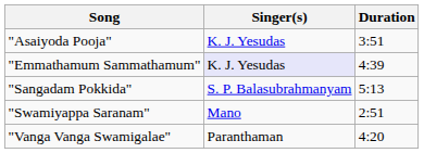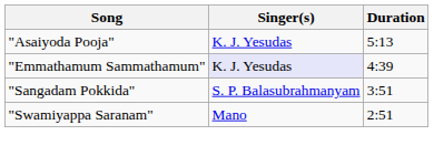 <table class="wikitable" style="font-size:95%;">
 <tr>
 <th>Song</th>
 <th>Singer(s)</th>
 <th>Duration</th>
 </tr>
 <tr>
 <td>"Asaiyoda Pooja"</td>
 <td><a href='#'>K. J. Yesudas</a></td>
-<td>3:51</td>
+<td>5:13</td>
 </tr>
 <tr>
 <td>"Emmathamum Sammathamum"</td>
 <td style="background: lavender;">K. J. Yesudas</td>
 <td>4:39</td>
 </tr>
 <tr>
 <td>"Sangadam Pokkida"</td>
 <td><a href='#'>S. P. Balasubrahmanyam</a></td>
-<td>5:13</td>
+<td>3:51</td>
 </tr>
 <tr>
 <td>"Swamiyappa Saranam"</td>
 <td><a href='#'>Mano</a></td>
 <td>2:51</td>
 </tr>
-<tr>
-<td>"Vanga Vanga Swamigalae"</td>
-<td>Paranthaman</td>
-<td>4:20</td>
-</tr>
 </table>
